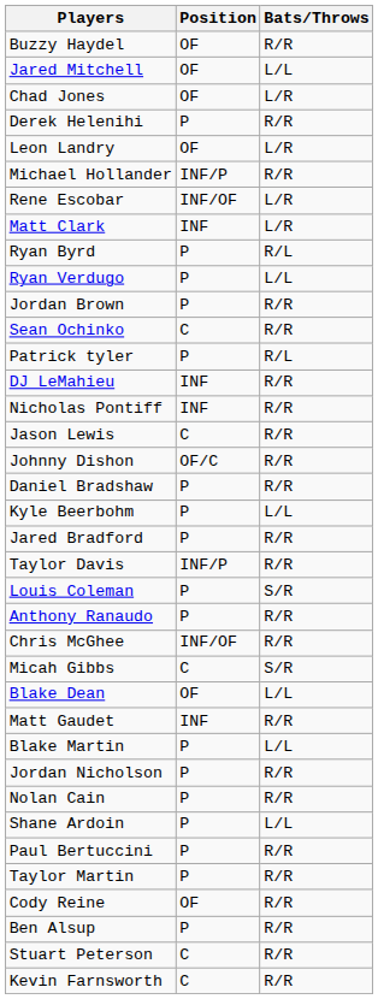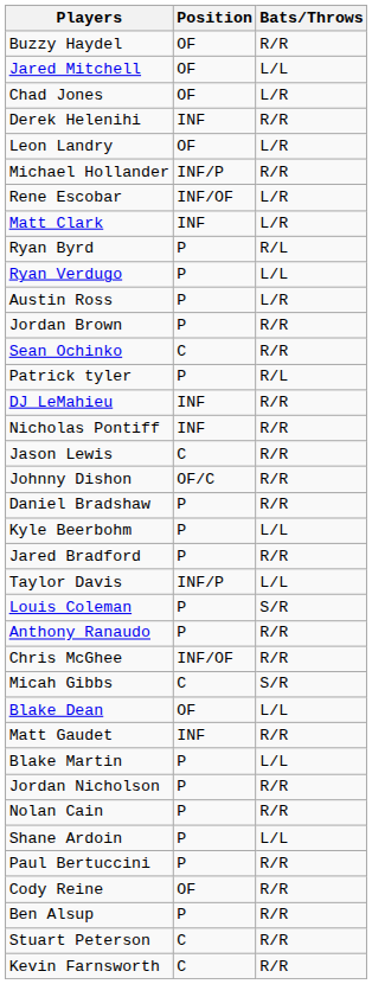 <table class="wikitable">
 <tr>
 <th>Players</th>
 <th>Position</th>
 <th>Bats/Throws</th>
 </tr>
 <tr>
 <td>Buzzy Haydel</td>
 <td>OF</td>
 <td>R/R</td>
 </tr>
 <tr>
 <td><a href='#'>Jared Mitchell</a></td>
 <td>OF</td>
 <td>L/L</td>
 </tr>
 <tr>
 <td>Chad Jones</td>
 <td>OF</td>
 <td>L/R</td>
 </tr>
 <tr>
 <td>Derek Helenihi</td>
-<td>P</td>
+<td>INF</td>
 <td>R/R</td>
 </tr>
 <tr>
 <td>Leon Landry</td>
 <td>OF</td>
 <td>L/R</td>
 </tr>
 <tr>
 <td>Michael Hollander</td>
 <td>INF/P</td>
 <td>R/R</td>
 </tr>
 <tr>
 <td>Rene Escobar</td>
 <td>INF/OF</td>
 <td>L/R</td>
 </tr>
 <tr>
 <td><a href='#'>Matt Clark</a></td>
 <td>INF</td>
 <td>L/R</td>
 </tr>
 <tr>
 <td>Ryan Byrd</td>
 <td>P</td>
 <td>R/L</td>
 </tr>
 <tr>
 <td><a href='#'>Ryan Verdugo</a></td>
 <td>P</td>
 <td>L/L</td>
+</tr>
+<tr>
+<td>Austin Ross</td>
+<td>P</td>
+<td>L/R</td>
 </tr>
 <tr>
 <td>Jordan Brown</td>
 <td>P</td>
 <td>R/R</td>
 </tr>
 <tr>
 <td><a href='#'>Sean Ochinko</a></td>
 <td>C</td>
 <td>R/R</td>
 </tr>
 <tr>
 <td>Patrick tyler</td>
 <td>P</td>
 <td>R/L</td>
 </tr>
 <tr>
 <td><a href='#'>DJ LeMahieu</a></td>
 <td>INF</td>
 <td>R/R</td>
 </tr>
 <tr>
 <td>Nicholas Pontiff</td>
 <td>INF</td>
 <td>R/R</td>
 </tr>
 <tr>
 <td>Jason Lewis</td>
 <td>C</td>
 <td>R/R</td>
 </tr>
 <tr>
 <td>Johnny Dishon</td>
 <td>OF/C</td>
 <td>R/R</td>
 </tr>
 <tr>
 <td>Daniel Bradshaw</td>
 <td>P</td>
 <td>R/R</td>
 </tr>
 <tr>
 <td>Kyle Beerbohm</td>
 <td>P</td>
 <td>L/L</td>
 </tr>
 <tr>
 <td>Jared Bradford</td>
 <td>P</td>
 <td>R/R</td>
 </tr>
 <tr>
 <td>Taylor Davis</td>
 <td>INF/P</td>
-<td>R/R</td>
+<td>L/L</td>
 </tr>
 <tr>
 <td><a href='#'>Louis Coleman</a></td>
 <td>P</td>
 <td>S/R</td>
 </tr>
 <tr>
 <td><a href='#'>Anthony Ranaudo</a></td>
 <td>P</td>
 <td>R/R</td>
 </tr>
 <tr>
 <td>Chris McGhee</td>
 <td>INF/OF</td>
 <td>R/R</td>
 </tr>
 <tr>
 <td>Micah Gibbs</td>
 <td>C</td>
 <td>S/R</td>
 </tr>
 <tr>
 <td><a href='#'>Blake Dean</a></td>
 <td>OF</td>
 <td>L/L</td>
 </tr>
 <tr>
 <td>Matt Gaudet</td>
 <td>INF</td>
 <td>R/R</td>
 </tr>
 <tr>
 <td>Blake Martin</td>
 <td>P</td>
 <td>L/L</td>
 </tr>
 <tr>
 <td>Jordan Nicholson</td>
 <td>P</td>
 <td>R/R</td>
 </tr>
 <tr>
 <td>Nolan Cain</td>
 <td>P</td>
 <td>R/R</td>
 </tr>
 <tr>
 <td>Shane Ardoin</td>
 <td>P</td>
 <td>L/L</td>
 </tr>
 <tr>
 <td>Paul Bertuccini</td>
 <td>P</td>
 <td>R/R</td>
 </tr>
 <tr>
-<td>Taylor Martin</td>
-<td>P</td>
-<td>R/R</td>
-</tr>
-<tr>
 <td>Cody Reine</td>
 <td>OF</td>
 <td>R/R</td>
 </tr>
 <tr>
 <td>Ben Alsup</td>
 <td>P</td>
 <td>R/R</td>
 </tr>
 <tr>
 <td>Stuart Peterson</td>
 <td>C</td>
 <td>R/R</td>
 </tr>
 <tr>
 <td>Kevin Farnsworth</td>
 <td>C</td>
 <td>R/R</td>
 </tr>
 </table>
